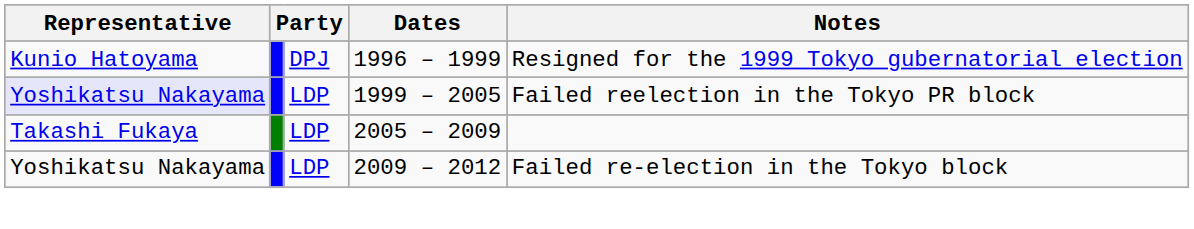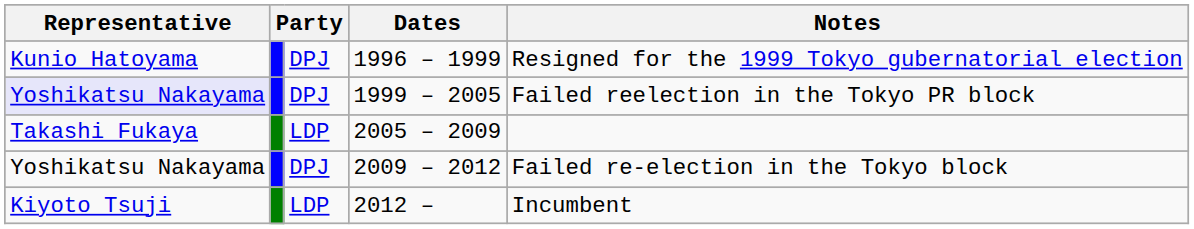 <table class=wikitable>
 <tr valign=bottom>
 <th>Representative</th>
 <th colspan="2">Party</th>
 <th>Dates</th>
 <th>Notes</th>
 </tr>
 <tr>
 <td><a href='#'>Kunio Hatoyama</a></td>
 <td bgcolor=blue></td>
 <td><a href='#'>DPJ</a></td>
 <td>1996 – 1999</td>
 <td>Resigned for the <a href='#'>1999 Tokyo gubernatorial election</a></td>
 </tr>
 <tr>
 <td style="background: lavender;"><a href='#'>Yoshikatsu Nakayama</a></td>
 <td bgcolor=blue></td>
-<td><a href='#'>LDP</a></td>
+<td><a href='#'>DPJ</a></td>
 <td>1999 – 2005</td>
 <td>Failed reelection in the Tokyo PR block</td>
 </tr>
 <tr>
 <td><a href='#'>Takashi Fukaya</a></td>
 <td bgcolor=green></td>
 <td><a href='#'>LDP</a></td>
 <td>2005 – 2009</td>
 <td></td>
 </tr>
 <tr>
 <td>Yoshikatsu Nakayama</td>
 <td bgcolor=blue></td>
-<td><a href='#'>LDP</a></td>
+<td><a href='#'>DPJ</a></td>
 <td>2009 – 2012</td>
 <td>Failed re-election in the Tokyo block</td>
 </tr>
+<tr>
+<td><a href='#'>Kiyoto Tsuji</a></td>
+<td bgcolor=green></td>
+<td><a href='#'>LDP</a></td>
+<td>2012 –</td>
+<td>Incumbent</td>
+</tr>
 </table>
